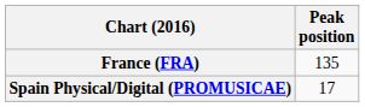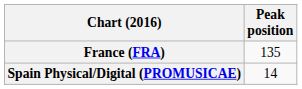 <table class="wikitable sortable plainrowheaders" style="text-align:center">
 <tr>
 <th scope="col">Chart (2016)</th>
 <th scope="col">Peak<br> position</th>
 </tr>
 <tr>
 <th scope="row">France (<a href='#'>FRA</a>)</th>
 <td>135</td>
 </tr>
 <tr>
 <th scope="row">Spain Physical/Digital (<a href='#'>PROMUSICAE</a>)</th>
-<td>17</td>
+<td>14</td>
 </tr>
 </table>
